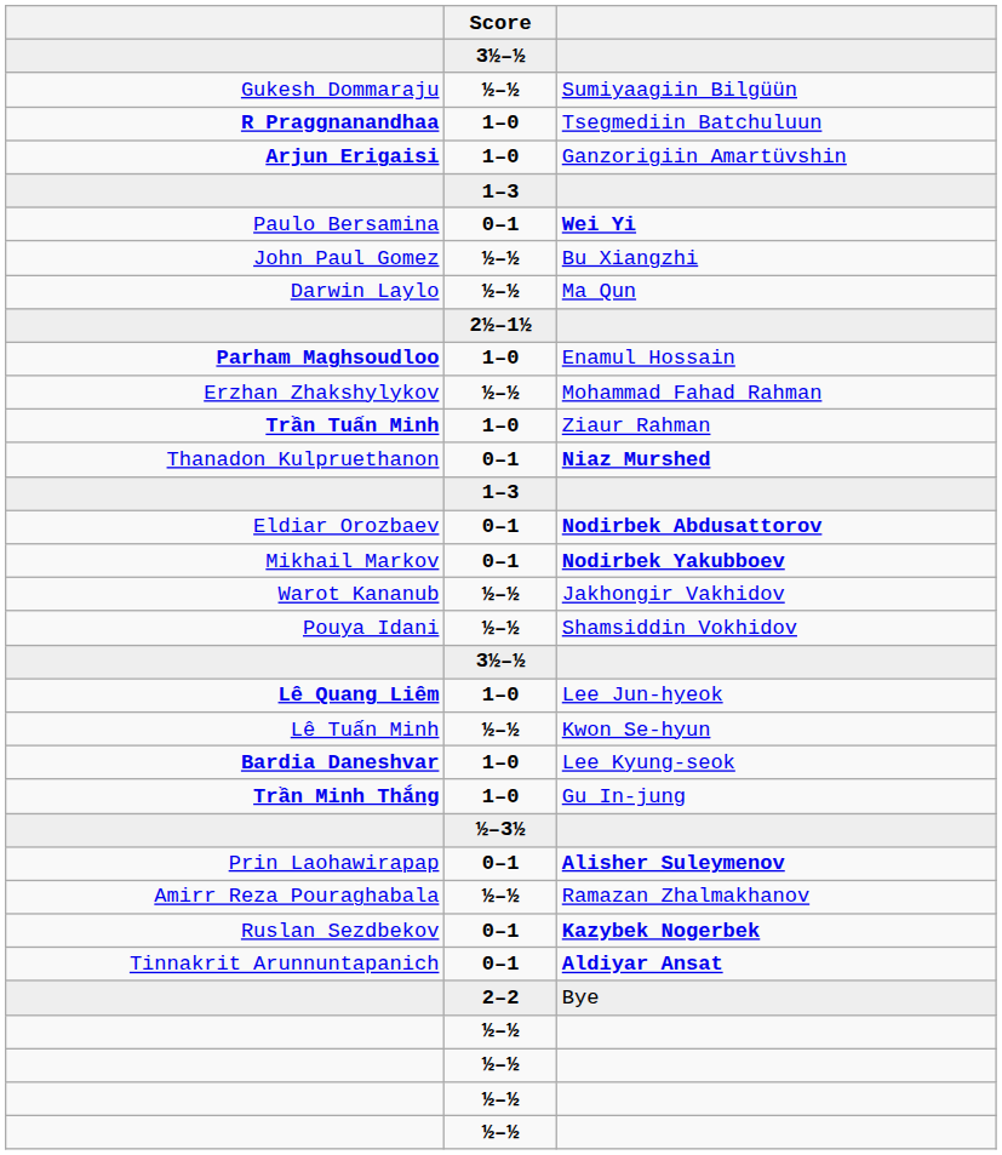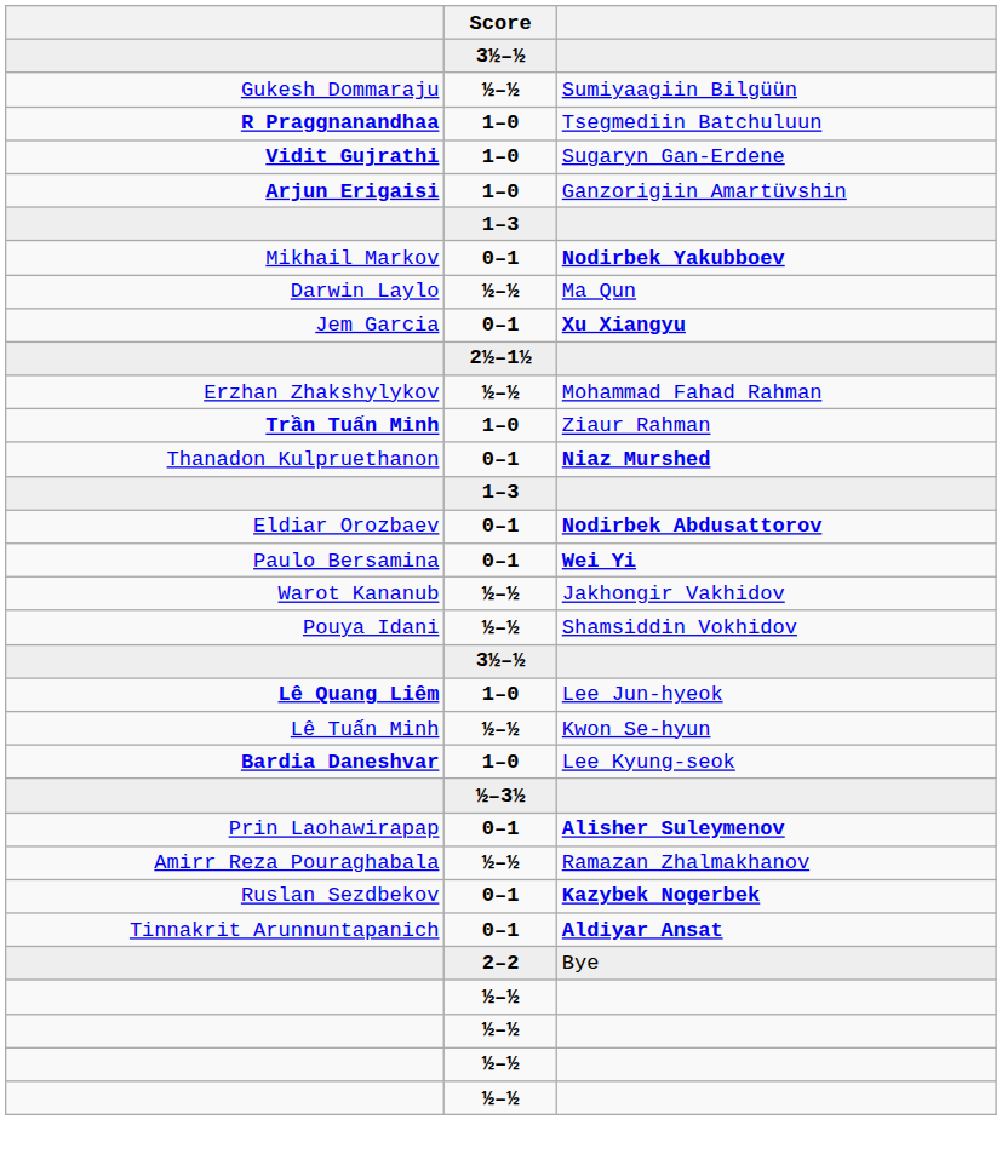 <table class="wikitable" style="text-align: center;">
 <tr>
 <th align="right" width="270"></th>
 <th width="65">Score</th>
 <th align="left" width="270"></th>
 </tr>
 <tr style="background:#eeeeee;">
 <td align=right><strong></strong></td>
 <td align=center><strong>3½–½</strong></td>
 <td align=left></td>
 </tr>
 <tr>
 <td align=right><a href='#'>Gukesh Dommaraju</a></td>
 <td align=center><strong>½–½</strong></td>
 <td align=left><a href='#'>Sumiyaagiin Bilgüün</a></td>
 </tr>
 <tr>
 <td align=right><strong><a href='#'>R Praggnanandhaa</a></strong></td>
 <td align=center><strong>1–0</strong></td>
 <td align=left><a href='#'>Tsegmediin Batchuluun</a></td>
 </tr>
 <tr>
+<td align=right><strong><a href='#'>Vidit Gujrathi</a></strong></td>
+<td align=center><strong>1–0</strong></td>
+<td align=left><a href='#'>Sugaryn Gan-Erdene</a></td>
+</tr>
+<tr>
 <td align=right><strong><a href='#'>Arjun Erigaisi</a></strong></td>
 <td align=center><strong>1–0</strong></td>
 <td align=left><a href='#'>Ganzorigiin Amartüvshin</a></td>
 </tr>
 <tr style="background:#eeeeee;">
 <td align=right></td>
 <td align=center><strong>1–3</strong></td>
 <td align=left><strong></strong></td>
 </tr>
 <tr>
-<td align=right><a href='#'>Paulo Bersamina</a></td>
+<td align=right><a href='#'>Mikhail Markov</a></td>
 <td align=center><strong>0–1</strong></td>
-<td align=left><strong><a href='#'>Wei Yi</a></strong></td>
-</tr>
-<tr>
-<td align=right><a href='#'>John Paul Gomez</a></td>
-<td align=center><strong>½–½</strong></td>
-<td align=left><a href='#'>Bu Xiangzhi</a></td>
+<td align=left><strong><a href='#'>Nodirbek Yakubboev</a></strong></td>
 </tr>
 <tr>
 <td align=right><a href='#'>Darwin Laylo</a></td>
 <td align=center><strong>½–½</strong></td>
 <td align=left><a href='#'>Ma Qun</a></td>
 </tr>
+<tr>
+<td align=right><a href='#'>Jem Garcia</a></td>
+<td align=center><strong>0–1</strong></td>
+<td align=left><strong><a href='#'>Xu Xiangyu</a></strong></td>
+</tr>
 <tr style="background:#eeeeee;">
 <td align=right><strong></strong></td>
 <td align=center><strong>2½–1½</strong></td>
 <td align=left></td>
-</tr>
-<tr>
-<td align=right><strong><a href='#'>Parham Maghsoudloo</a></strong></td>
-<td align=center><strong>1–0</strong></td>
-<td align=left><a href='#'>Enamul Hossain</a></td>
 </tr>
 <tr>
 <td align=right><a href='#'>Erzhan Zhakshylykov</a></td>
 <td align=center><strong>½–½</strong></td>
 <td align=left><a href='#'>Mohammad Fahad Rahman</a></td>
 </tr>
 <tr>
 <td align=right><strong><a href='#'>Trần Tuấn Minh</a></strong></td>
 <td align=center><strong>1–0</strong></td>
 <td align=left><a href='#'>Ziaur Rahman</a></td>
 </tr>
 <tr>
 <td align=right><a href='#'>Thanadon Kulpruethanon</a></td>
 <td align=center><strong>0–1</strong></td>
 <td align=left><strong><a href='#'>Niaz Murshed</a></strong></td>
 </tr>
 <tr style="background:#eeeeee;">
 <td align=right></td>
 <td align=center><strong>1–3</strong></td>
 <td align=left><strong></strong></td>
 </tr>
 <tr>
 <td align=right><a href='#'>Eldiar Orozbaev</a></td>
 <td align=center><strong>0–1</strong></td>
 <td align=left><strong><a href='#'>Nodirbek Abdusattorov</a></strong></td>
 </tr>
 <tr>
-<td align=right><a href='#'>Mikhail Markov</a></td>
+<td align=right><a href='#'>Paulo Bersamina</a></td>
 <td align=center><strong>0–1</strong></td>
-<td align=left><strong><a href='#'>Nodirbek Yakubboev</a></strong></td>
+<td align=left><strong><a href='#'>Wei Yi</a></strong></td>
 </tr>
 <tr>
 <td align=right><a href='#'>Warot Kananub</a></td>
 <td align=center><strong>½–½</strong></td>
 <td align=left><a href='#'>Jakhongir Vakhidov</a></td>
 </tr>
 <tr>
 <td align=right><a href='#'>Pouya Idani</a></td>
 <td align=center><strong>½–½</strong></td>
 <td align=left><a href='#'>Shamsiddin Vokhidov</a></td>
 </tr>
 <tr style="background:#eeeeee;">
 <td align=right><strong></strong></td>
 <td align=center><strong>3½–½</strong></td>
 <td align=left></td>
 </tr>
 <tr>
 <td align=right><strong><a href='#'>Lê Quang Liêm</a></strong></td>
 <td align=center><strong>1–0</strong></td>
 <td align=left><a href='#'>Lee Jun-hyeok</a></td>
 </tr>
 <tr>
 <td align=right><a href='#'>Lê Tuấn Minh</a></td>
 <td align=center><strong>½–½</strong></td>
 <td align=left><a href='#'>Kwon Se-hyun</a></td>
 </tr>
 <tr>
 <td align=right><strong><a href='#'>Bardia Daneshvar</a></strong></td>
 <td align=center><strong>1–0</strong></td>
 <td align=left><a href='#'>Lee Kyung-seok</a></td>
-</tr>
-<tr>
-<td align=right><strong><a href='#'>Trần Minh Thắng</a></strong></td>
-<td align=center><strong>1–0</strong></td>
-<td align=left><a href='#'>Gu In-jung</a></td>
 </tr>
 <tr style="background:#eeeeee;">
 <td align=right></td>
 <td align=center><strong>½–3½</strong></td>
 <td align=left><strong></strong></td>
 </tr>
 <tr>
 <td align=right><a href='#'>Prin Laohawirapap</a></td>
 <td align=center><strong>0–1</strong></td>
 <td align=left><strong><a href='#'>Alisher Suleymenov</a></strong></td>
 </tr>
 <tr>
 <td align=right><a href='#'>Amirr Reza Pouraghabala</a></td>
 <td align=center><strong>½–½</strong></td>
 <td align=left><a href='#'>Ramazan Zhalmakhanov</a></td>
 </tr>
 <tr>
 <td align=right><a href='#'>Ruslan Sezdbekov</a></td>
 <td align=center><strong>0–1</strong></td>
 <td align=left><strong><a href='#'>Kazybek Nogerbek</a></strong></td>
 </tr>
 <tr>
 <td align=right><a href='#'>Tinnakrit Arunnuntapanich</a></td>
 <td align=center><strong>0–1</strong></td>
 <td align=left><strong><a href='#'>Aldiyar Ansat</a></strong></td>
 </tr>
 <tr style="background:#eeeeee;">
 <td align=right></td>
 <td align=center><strong>2–2</strong></td>
 <td align=left>Bye</td>
 </tr>
 <tr>
 <td align=right></td>
 <td align=center><strong>½–½</strong></td>
 <td align=left></td>
 </tr>
 <tr>
 <td align=right></td>
 <td align=center><strong>½–½</strong></td>
 <td align=left></td>
 </tr>
 <tr>
 <td align=right></td>
 <td align=center><strong>½–½</strong></td>
 <td align=left></td>
 </tr>
 <tr>
 <td align=right></td>
 <td align=center><strong>½–½</strong></td>
 <td align=left></td>
 </tr>
 </table>
